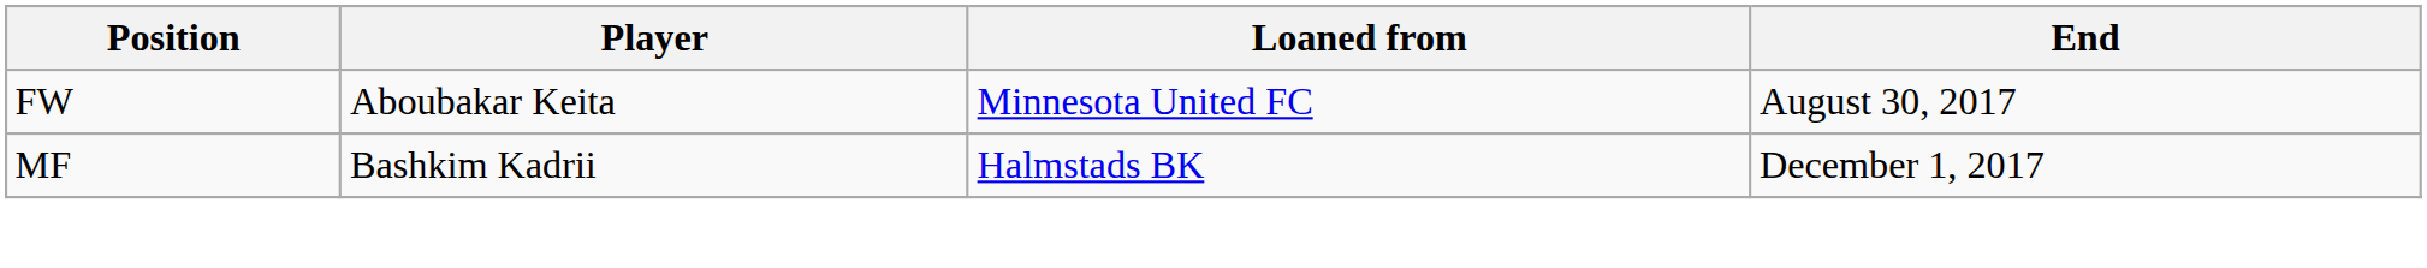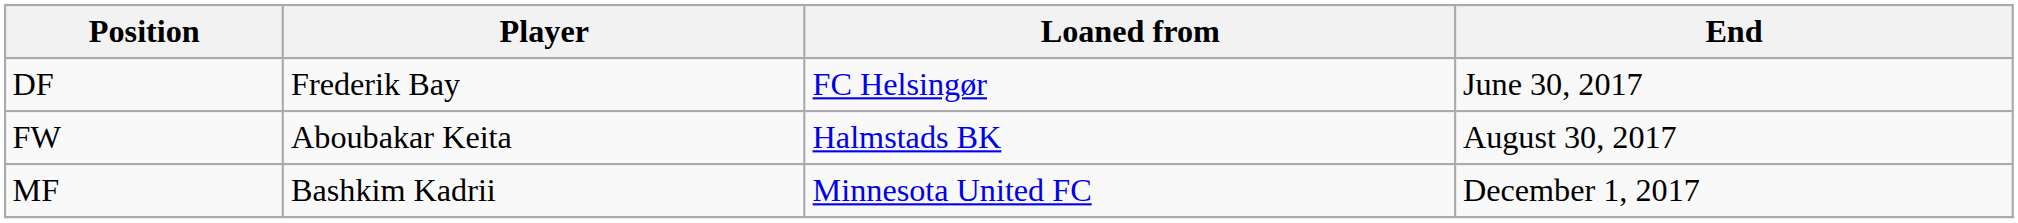 <table class="wikitable sortable" style="width:75%; text-align:center; font-size:95%; text-align:left;">
 <tr>
 <th>Position</th>
 <th>Player</th>
 <th>Loaned from</th>
 <th>End</th>
 </tr>
 <tr>
+<td>DF</td>
+<td> Frederik Bay</td>
+<td><a href='#'>FC Helsingør</a></td>
+<td>June 30, 2017</td>
+</tr>
+<tr>
 <td>FW</td>
 <td> Aboubakar Keita</td>
-<td><a href='#'>Minnesota United FC</a></td>
+<td><a href='#'>Halmstads BK</a></td>
 <td>August 30, 2017</td>
 </tr>
 <tr>
 <td>MF</td>
 <td>  Bashkim Kadrii</td>
-<td><a href='#'>Halmstads BK</a></td>
+<td><a href='#'>Minnesota United FC</a></td>
 <td>December 1, 2017</td>
 </tr>
 <tr>
 </tr>
 </table>
